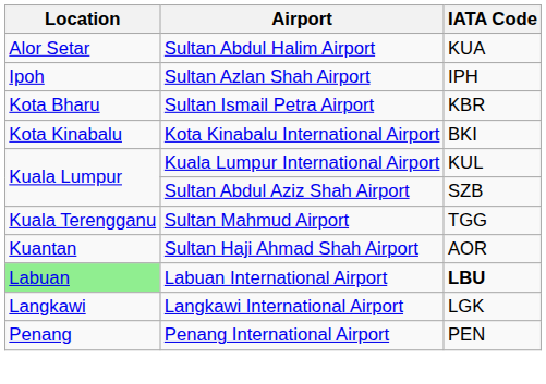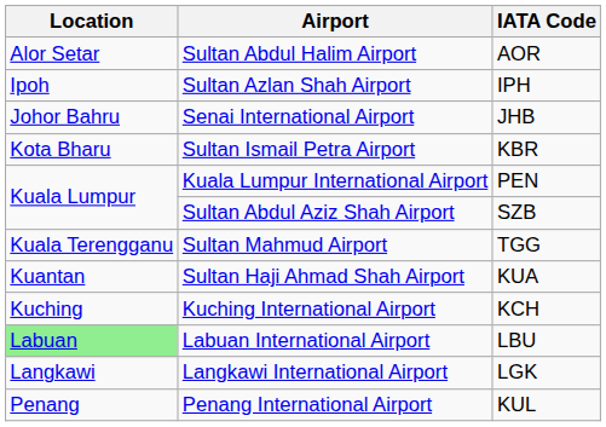 <table class="wikitable">
 <tr>
 <th>Location</th>
 <th>Airport</th>
 <th>IATA Code</th>
 </tr>
 <tr>
 <td><a href='#'>Alor Setar</a></td>
 <td><a href='#'>Sultan Abdul Halim Airport</a></td>
-<td>KUA</td>
+<td>AOR</td>
 </tr>
 <tr>
 <td><a href='#'>Ipoh</a></td>
 <td><a href='#'>Sultan Azlan Shah Airport</a></td>
 <td>IPH</td>
 </tr>
 <tr>
+<td><a href='#'>Johor Bahru</a></td>
+<td><a href='#'>Senai International Airport</a></td>
+<td>JHB</td>
+</tr>
+<tr>
 <td><a href='#'>Kota Bharu</a></td>
 <td><a href='#'>Sultan Ismail Petra Airport</a></td>
 <td>KBR</td>
 </tr>
 <tr>
-<td><a href='#'>Kota Kinabalu</a></td>
-<td><a href='#'>Kota Kinabalu International Airport</a></td>
-<td>BKI</td>
-</tr>
-<tr>
 <td rowspan="2"><a href='#'>Kuala Lumpur</a></td>
 <td><a href='#'>Kuala Lumpur International Airport</a></td>
-<td>KUL</td>
+<td>PEN</td>
 </tr>
 <tr>
 <td><a href='#'>Sultan Abdul Aziz Shah Airport</a></td>
 <td>SZB</td>
 </tr>
 <tr>
 <td><a href='#'>Kuala Terengganu</a></td>
 <td><a href='#'>Sultan Mahmud Airport</a></td>
 <td>TGG</td>
 </tr>
 <tr>
 <td><a href='#'>Kuantan</a></td>
 <td><a href='#'>Sultan Haji Ahmad Shah Airport</a></td>
-<td>AOR</td>
+<td>KUA</td>
+</tr>
+<tr>
+<td><a href='#'>Kuching</a></td>
+<td><a href='#'>Kuching International Airport</a></td>
+<td>KCH</td>
 </tr>
 <tr>
 <td style="background: lightgreen;"><a href='#'>Labuan</a></td>
 <td><a href='#'>Labuan International Airport</a></td>
-<td><strong>LBU</strong></td>
+<td>LBU</td>
 </tr>
 <tr>
 <td><a href='#'>Langkawi</a></td>
 <td><a href='#'>Langkawi International Airport</a></td>
 <td>LGK</td>
 </tr>
 <tr>
 <td><a href='#'>Penang</a></td>
 <td><a href='#'>Penang International Airport</a></td>
-<td>PEN</td>
+<td>KUL</td>
 </tr>
 </table>
